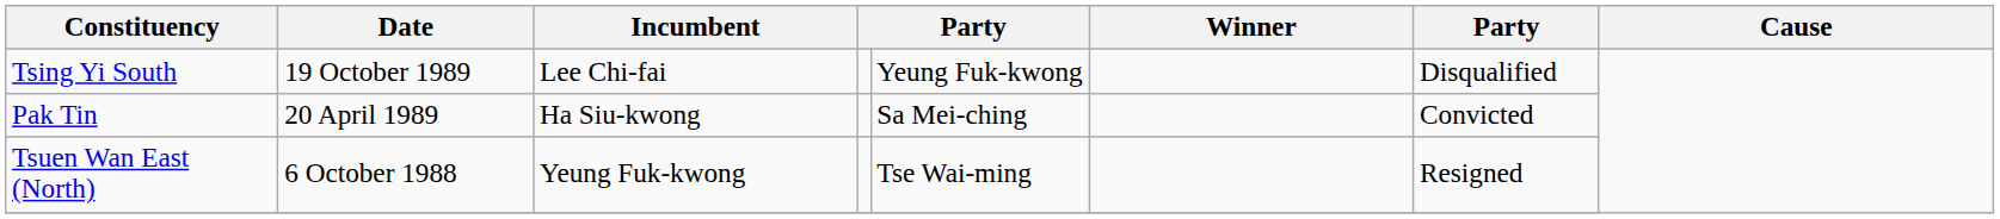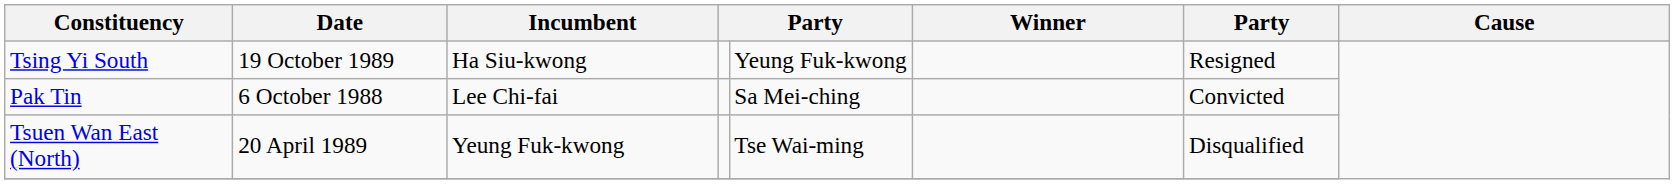 <table class="wikitable">
 <tr>
 <th width=150px>Constituency</th>
 <th width="140px">Date</th>
 <th width=180px>Incumbent</th>
 <th width=100px colspan=2>Party</th>
 <th width=180px>Winner</th>
 <th width=100px colspan=2>Party</th>
 <th width=220px>Cause</th>
 </tr>
 <tr>
 <td><a href='#'>Tsing Yi South</a></td>
 <td>19 October 1989</td>
-<td>Lee Chi-fai</td>
+<td>Ha Siu-kwong</td>
 <td></td>
 <td>Yeung Fuk-kwong</td>
 <td></td>
-<td>Disqualified</td>
+<td>Resigned</td>
 </tr>
 <tr>
 <td><a href='#'>Pak Tin</a></td>
-<td>20 April 1989</td>
-<td>Ha Siu-kwong</td>
+<td>6 October 1988</td>
+<td>Lee Chi-fai</td>
 <td></td>
 <td>Sa Mei-ching</td>
 <td></td>
 <td>Convicted</td>
 </tr>
 <tr>
 <td><a href='#'>Tsuen Wan East (North)</a></td>
-<td>6 October 1988</td>
+<td>20 April 1989</td>
 <td>Yeung Fuk-kwong</td>
 <td></td>
 <td>Tse Wai-ming</td>
 <td></td>
-<td>Resigned</td>
+<td>Disqualified</td>
 </tr>
 <tr>
 </tr>
 </table>
